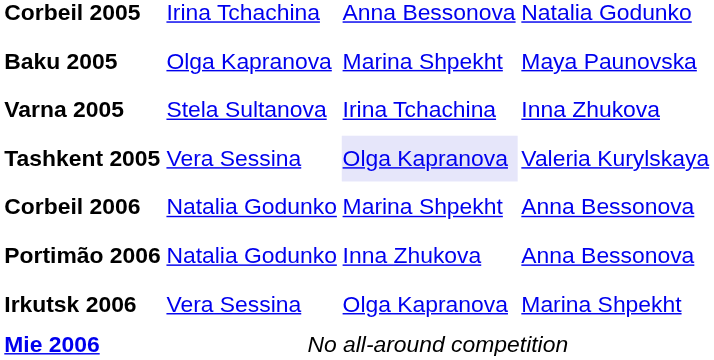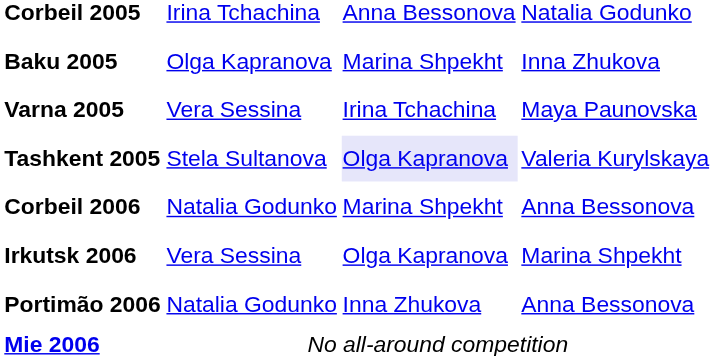 <table>
 <tr>
 <th scope=row style="text-align:left">Corbeil 2005 </th>
 <td style="height:30px;"> <a href='#'>Irina Tchachina</a></td>
 <td style="height:30px;"> <a href='#'>Anna Bessonova</a></td>
 <td style="height:30px;"> <a href='#'>Natalia Godunko</a></td>
 </tr>
 <tr>
 <th scope=row style="text-align:left">Baku 2005 </th>
 <td style="height:30px;"> <a href='#'>Olga Kapranova</a></td>
 <td style="height:30px;"> <a href='#'>Marina Shpekht</a></td>
+<td style="height:30px;"> <a href='#'>Inna Zhukova</a></td>
+</tr>
+<tr>
+<th scope=row style="text-align:left">Varna 2005 </th>
+<td style="height:30px;"> <a href='#'>Vera Sessina</a></td>
+<td style="height:30px;"> <a href='#'>Irina Tchachina</a></td>
 <td style="height:30px;"> <a href='#'>Maya Paunovska</a></td>
 </tr>
 <tr>
-<th scope=row style="text-align:left">Varna 2005 </th>
+<th scope=row style="text-align:left">Tashkent 2005 </th>
 <td style="height:30px;"> <a href='#'>Stela Sultanova</a></td>
-<td style="height:30px;"> <a href='#'>Irina Tchachina</a></td>
-<td style="height:30px;"> <a href='#'>Inna Zhukova</a></td>
-</tr>
-<tr>
-<th scope=row style="text-align:left">Tashkent 2005 </th>
-<td style="height:30px;"> <a href='#'>Vera Sessina</a></td>
 <td style="background: lavender; height:30px;"> <a href='#'>Olga Kapranova</a></td>
 <td style="height:30px;"> <a href='#'>Valeria Kurylskaya</a></td>
 </tr>
 <tr>
 <th scope=row style="text-align:left">Corbeil 2006 </th>
 <td style="height:30px;"> <a href='#'>Natalia Godunko</a></td>
 <td style="height:30px;"> <a href='#'>Marina Shpekht</a></td>
 <td style="height:30px;"> <a href='#'>Anna Bessonova</a></td>
 </tr>
 <tr>
+<th scope=row style="text-align:left">Irkutsk 2006 </th>
+<td style="height:30px;"> <a href='#'>Vera Sessina</a></td>
+<td style="height:30px;"> <a href='#'>Olga Kapranova</a></td>
+<td style="height:30px;"> <a href='#'>Marina Shpekht</a></td>
+</tr>
+<tr>
 <th scope=row style="text-align:left">Portimão 2006 </th>
 <td style="height:30px;"> <a href='#'>Natalia Godunko</a></td>
 <td style="height:30px;"> <a href='#'>Inna Zhukova</a></td>
 <td style="height:30px;"> <a href='#'>Anna Bessonova</a></td>
 </tr>
 <tr>
-<th scope=row style="text-align:left">Irkutsk 2006 </th>
-<td style="height:30px;"> <a href='#'>Vera Sessina</a></td>
-<td style="height:30px;"> <a href='#'>Olga Kapranova</a></td>
-<td style="height:30px;"> <a href='#'>Marina Shpekht</a></td>
-</tr>
-<tr>
 <th scope=row style="text-align:left"><a href='#'>Mie 2006</a></th>
 <td colspan=3 align=center><em>No all-around competition</em></td>
 </tr>
 </table>
